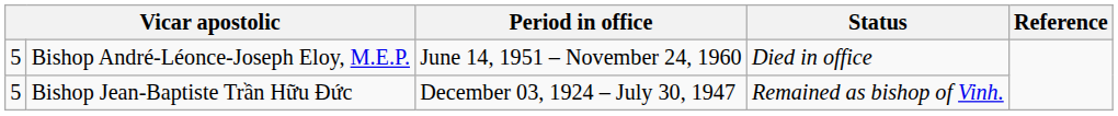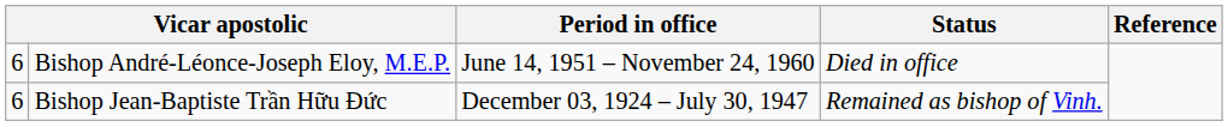 <table class="wikitable">
 <tr>
 <th colspan="2">Vicar apostolic</th>
 <th>Period in office</th>
 <th>Status</th>
 <th>Reference</th>
 </tr>
 <tr>
-<td>5</td>
+<td>6</td>
 <td>Bishop André-Léonce-Joseph Eloy, <a href='#'>M.E.P.</a></td>
 <td>June 14, 1951 – November 24, 1960</td>
 <td><em>Died in office</em></td>
 <td rowspan=2></td>
 </tr>
 <tr>
-<td>5</td>
+<td>6</td>
 <td>Bishop Jean-Baptiste Trần Hữu Ðức</td>
 <td>December 03, 1924 – July 30, 1947</td>
 <td><em>Remained as bishop of <a href='#'>Vinh.</a></em></td>
 </tr>
 </table>
